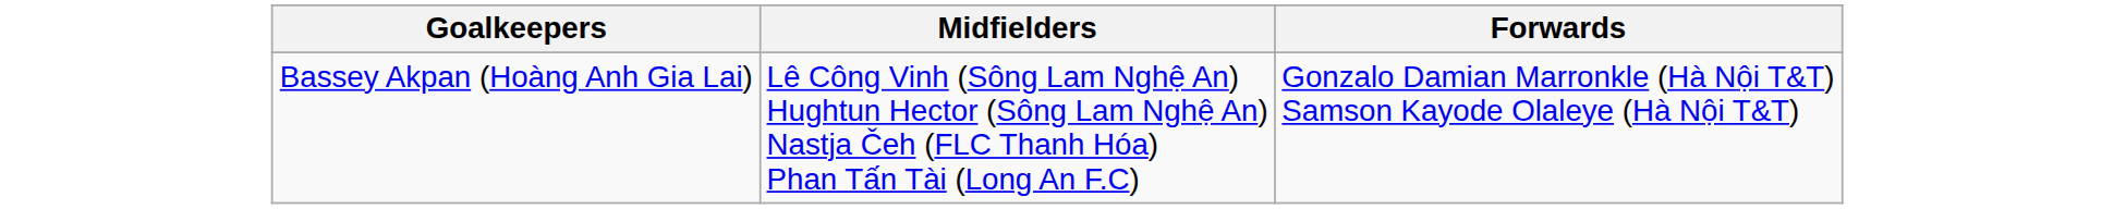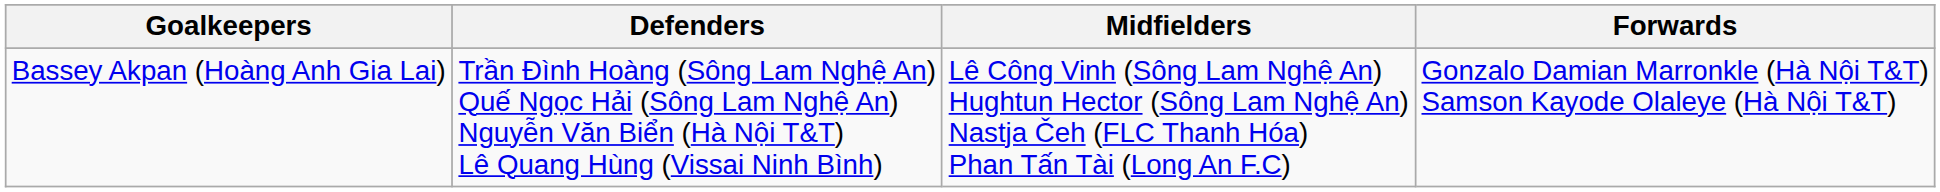 <table class="wikitable" style="margin: 0 auto;">
 <tr>
 <th>Goalkeepers</th>
+<th>Defenders</th>
 <th>Midfielders</th>
 <th>Forwards</th>
 </tr>
 <tr>
 <td valign=top> <a href='#'>Bassey Akpan</a> (<a href='#'>Hoàng Anh Gia Lai</a>)</td>
+<td valign=top> <a href='#'>Trần Đình Hoàng</a> (<a href='#'>Sông Lam Nghệ An</a>)<br> <a href='#'>Quế Ngọc Hải</a> (<a href='#'>Sông Lam Nghệ An</a>)<br> <a href='#'>Nguyễn Văn Biển</a> (<a href='#'>Hà Nội T&T</a>)<br> <a href='#'>Lê Quang Hùng</a> (<a href='#'>Vissai Ninh Bình</a>)</td>
 <td valign=top> <a href='#'>Lê Công Vinh</a> (<a href='#'>Sông Lam Nghệ An</a>)<br> <a href='#'>Hughtun Hector</a> (<a href='#'>Sông Lam Nghệ An</a>)<br> <a href='#'>Nastja Čeh</a> (<a href='#'>FLC Thanh Hóa</a>)<br> <a href='#'>Phan Tấn Tài</a> (<a href='#'>Long An F.C</a>)</td>
 <td valign=top> <a href='#'>Gonzalo Damian Marronkle</a> (<a href='#'>Hà Nội T&T</a>)<br> <a href='#'>Samson Kayode Olaleye</a> (<a href='#'>Hà Nội T&T</a>)</td>
 </tr>
 </table>
